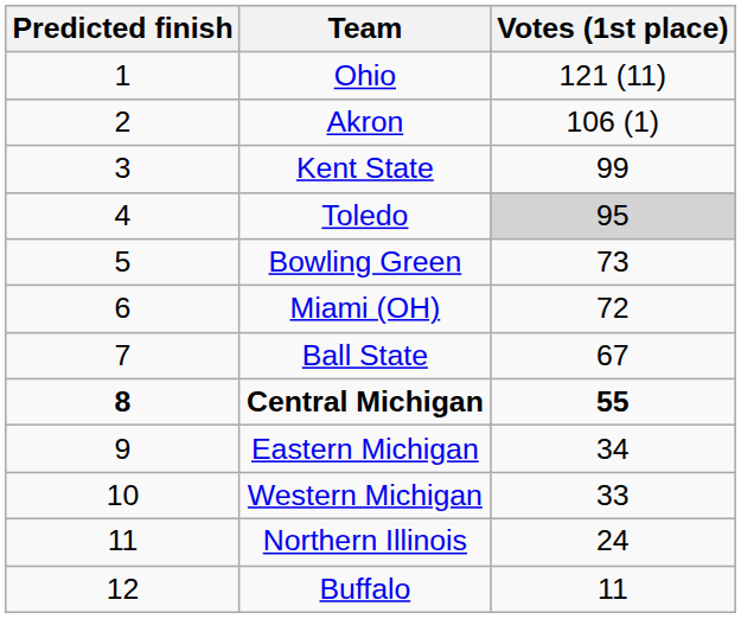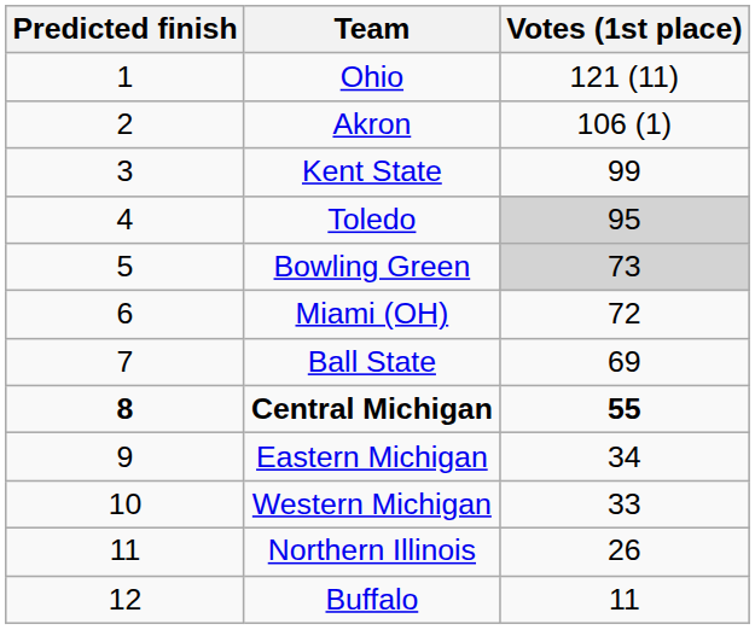 <table class="wikitable" border="1">
 <tr align=center>
 <th style=>Predicted finish</th>
 <th style=>Team</th>
 <th style=>Votes (1st place)</th>
 </tr>
 <tr align="center">
 <td>1</td>
 <td><a href='#'>Ohio</a></td>
 <td>121 (11)</td>
 </tr>
 <tr align="center">
 <td>2</td>
 <td><a href='#'>Akron</a></td>
 <td>106 (1)</td>
 </tr>
 <tr align="center">
 <td>3</td>
 <td><a href='#'>Kent State</a></td>
 <td>99</td>
 </tr>
 <tr align="center">
 <td>4</td>
 <td><a href='#'>Toledo</a></td>
 <td style="background: lightgrey;">95</td>
 </tr>
 <tr align="center">
 <td>5</td>
 <td><a href='#'>Bowling Green</a></td>
-<td>73</td>
+<td style="background: lightgrey;">73</td>
 </tr>
 <tr align="center">
 <td>6</td>
 <td><a href='#'>Miami (OH)</a></td>
 <td>72</td>
 </tr>
 <tr align="center">
 <td>7</td>
 <td><a href='#'>Ball State</a></td>
-<td>67</td>
+<td>69</td>
 </tr>
 <tr align="center">
 <td><strong>8</strong></td>
 <td><strong>Central Michigan</strong></td>
 <td><strong>55</strong></td>
 </tr>
 <tr align="center">
 <td>9</td>
 <td><a href='#'>Eastern Michigan</a></td>
 <td>34</td>
 </tr>
 <tr align="center">
 <td>10</td>
 <td><a href='#'>Western Michigan</a></td>
 <td>33</td>
 </tr>
 <tr align="center">
 <td>11</td>
 <td><a href='#'>Northern Illinois</a></td>
-<td>24</td>
+<td>26</td>
 </tr>
 <tr align="center">
 <td>12</td>
 <td><a href='#'>Buffalo</a></td>
 <td>11</td>
 </tr>
 </table>
